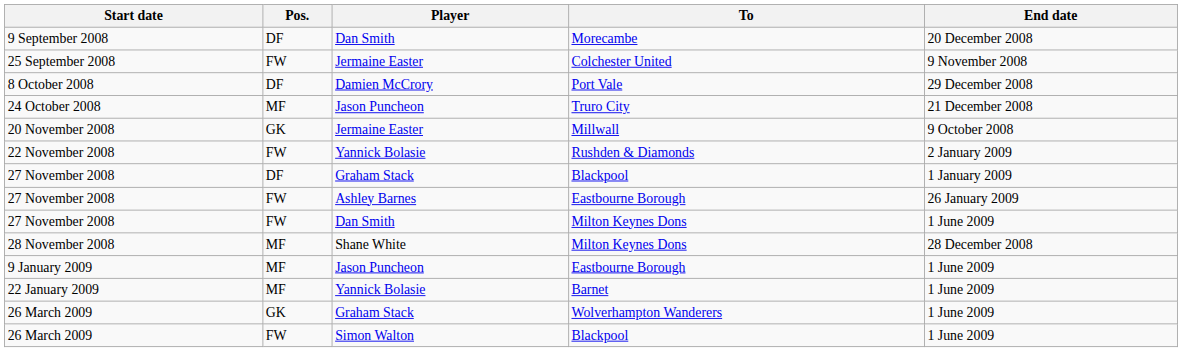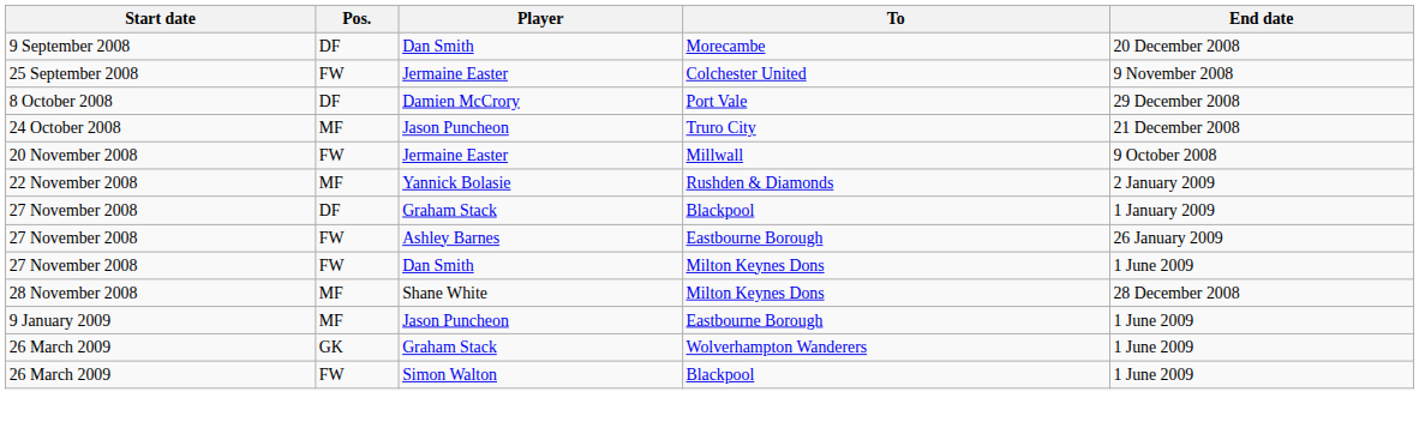 <table class="wikitable" style="text-align:center; font-size:95%;width:65%; text-align:left">
 <tr>
 <th>Start date</th>
 <th>Pos.</th>
 <th>Player</th>
 <th>To</th>
 <th>End date</th>
 </tr>
 <tr>
 <td>9 September 2008</td>
 <td>DF</td>
 <td> <a href='#'>Dan Smith</a></td>
 <td> <a href='#'>Morecambe</a></td>
 <td>20 December 2008</td>
 </tr>
 <tr>
 <td>25 September 2008</td>
 <td>FW</td>
 <td> <a href='#'>Jermaine Easter</a></td>
 <td> <a href='#'>Colchester United</a></td>
 <td>9 November 2008</td>
 </tr>
 <tr>
 <td>8 October 2008</td>
 <td>DF</td>
 <td> <a href='#'>Damien McCrory</a></td>
 <td> <a href='#'>Port Vale</a></td>
 <td>29 December 2008</td>
 </tr>
 <tr>
 <td>24 October 2008</td>
 <td>MF</td>
 <td> <a href='#'>Jason Puncheon</a></td>
 <td> <a href='#'>Truro City</a></td>
 <td>21 December 2008</td>
 </tr>
 <tr>
 <td>20 November 2008</td>
-<td>GK</td>
+<td>FW</td>
 <td> <a href='#'>Jermaine Easter</a></td>
 <td> <a href='#'>Millwall</a></td>
 <td>9 October 2008</td>
 </tr>
 <tr>
 <td>22 November 2008</td>
-<td>FW</td>
+<td>MF</td>
 <td> <a href='#'>Yannick Bolasie</a></td>
 <td> <a href='#'>Rushden & Diamonds</a></td>
 <td>2 January 2009</td>
 </tr>
 <tr>
 <td>27 November 2008</td>
 <td>DF</td>
 <td> <a href='#'>Graham Stack</a></td>
 <td> <a href='#'>Blackpool</a></td>
 <td>1 January 2009</td>
 </tr>
 <tr>
 <td>27 November 2008</td>
 <td>FW</td>
 <td> <a href='#'>Ashley Barnes</a></td>
 <td> <a href='#'>Eastbourne Borough</a></td>
 <td>26 January 2009</td>
 </tr>
 <tr>
 <td>27 November 2008</td>
 <td>FW</td>
 <td> <a href='#'>Dan Smith</a></td>
 <td> <a href='#'>Milton Keynes Dons</a></td>
 <td>1 June 2009</td>
 </tr>
 <tr>
 <td>28 November 2008</td>
 <td>MF</td>
 <td> Shane White</td>
 <td> <a href='#'>Milton Keynes Dons</a></td>
 <td>28 December 2008</td>
 </tr>
 <tr>
 <td>9 January 2009</td>
 <td>MF</td>
 <td> <a href='#'>Jason Puncheon</a></td>
 <td> <a href='#'>Eastbourne Borough</a></td>
 <td>1 June 2009</td>
 </tr>
 <tr>
-<td>22 January 2009</td>
-<td>MF</td>
-<td> <a href='#'>Yannick Bolasie</a></td>
-<td> <a href='#'>Barnet</a></td>
-<td>1 June 2009</td>
-</tr>
-<tr>
 <td>26 March 2009</td>
 <td>GK</td>
 <td> <a href='#'>Graham Stack</a></td>
 <td> <a href='#'>Wolverhampton Wanderers</a></td>
 <td>1 June 2009</td>
 </tr>
 <tr>
 <td>26 March 2009</td>
 <td>FW</td>
 <td> <a href='#'>Simon Walton</a></td>
 <td> <a href='#'>Blackpool</a></td>
 <td>1 June 2009</td>
 </tr>
 </table>
